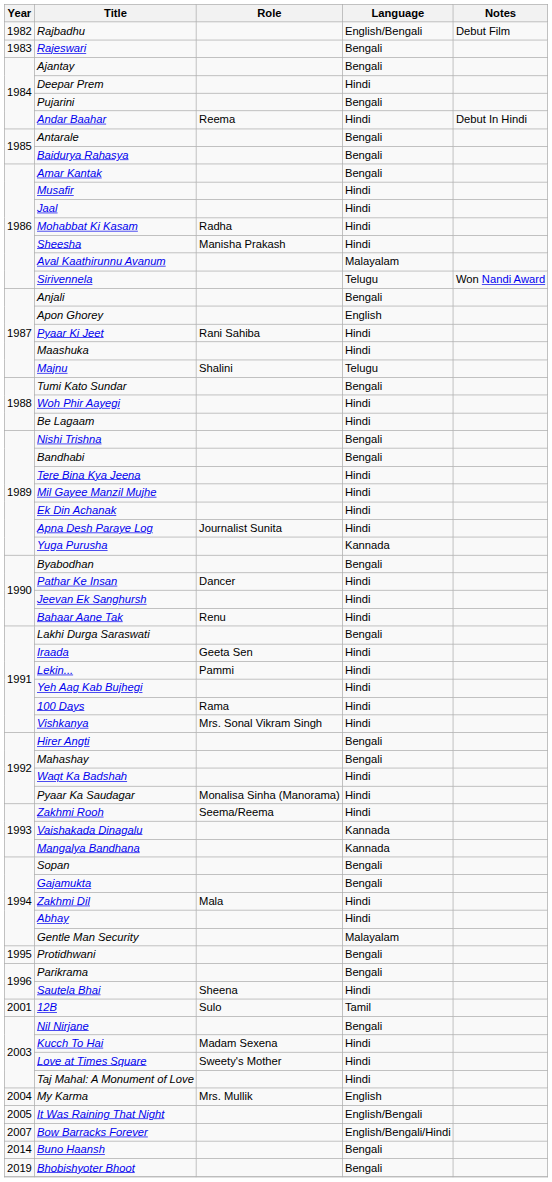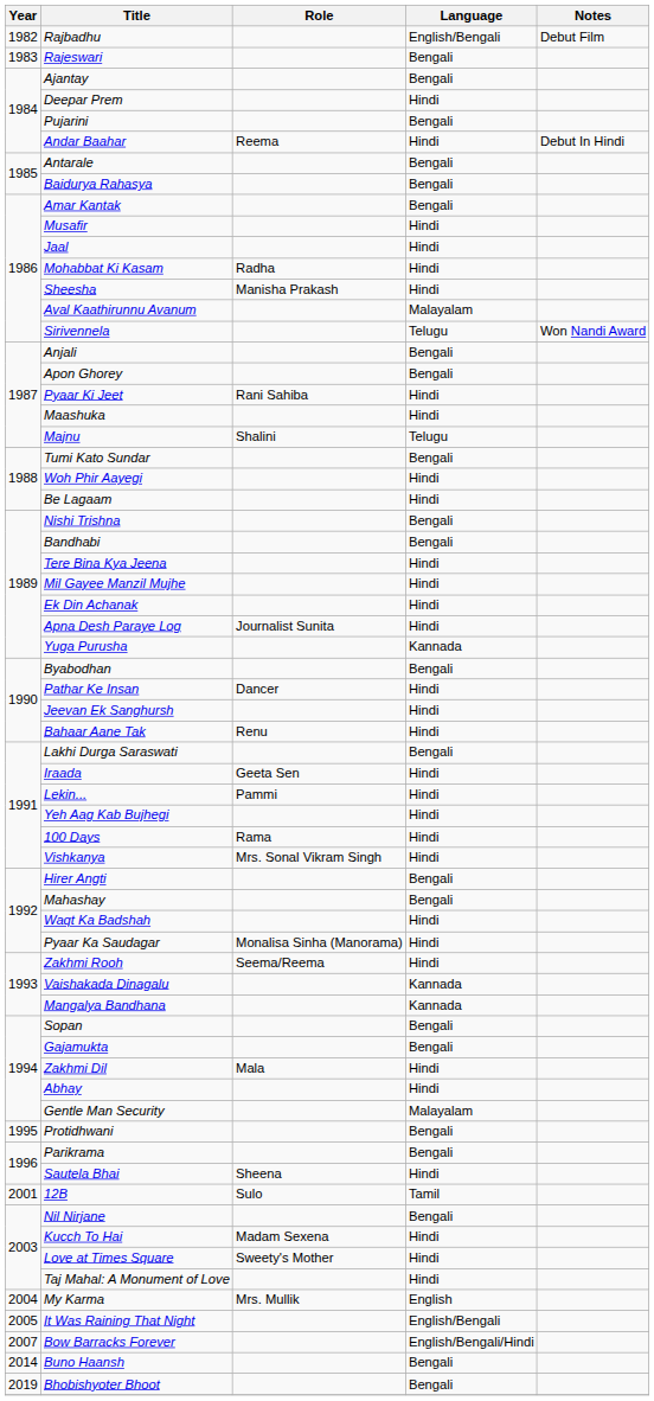 <table class="wikitable sortable">
 <tr>
 <th>Year</th>
 <th>Title</th>
 <th>Role</th>
 <th>Language</th>
 <th>Notes</th>
 </tr>
 <tr>
 <td>1982</td>
 <td><em>Rajbadhu</em></td>
 <td></td>
 <td>English/Bengali</td>
 <td>Debut Film</td>
 </tr>
 <tr>
 <td>1983</td>
 <td><em><a href='#'>Rajeswari</a></em></td>
 <td></td>
 <td>Bengali</td>
 <td></td>
 </tr>
 <tr>
 <td rowspan="4">1984</td>
 <td><em>Ajantay</em></td>
 <td></td>
 <td>Bengali</td>
 <td></td>
 </tr>
 <tr>
 <td><em>Deepar Prem</em></td>
 <td></td>
 <td>Hindi</td>
 <td></td>
 </tr>
 <tr>
 <td><em>Pujarini</em></td>
 <td></td>
 <td>Bengali</td>
 <td></td>
 </tr>
 <tr>
 <td><em><a href='#'>Andar Baahar</a></em></td>
 <td>Reema</td>
 <td>Hindi</td>
 <td>Debut In Hindi</td>
 </tr>
 <tr>
 <td rowspan="2">1985</td>
 <td><em>Antarale</em></td>
 <td></td>
 <td>Bengali</td>
 <td></td>
 </tr>
 <tr>
 <td><em><a href='#'>Baidurya Rahasya</a></em></td>
 <td></td>
 <td>Bengali</td>
 <td></td>
 </tr>
 <tr>
 <td rowspan="7">1986</td>
 <td><em><a href='#'>Amar Kantak</a></em></td>
 <td></td>
 <td>Bengali</td>
 <td></td>
 </tr>
 <tr>
 <td><em><a href='#'>Musafir</a></em></td>
 <td></td>
 <td>Hindi</td>
 <td></td>
 </tr>
 <tr>
 <td><em><a href='#'>Jaal</a></em></td>
 <td></td>
 <td>Hindi</td>
 <td></td>
 </tr>
 <tr>
 <td><em><a href='#'>Mohabbat Ki Kasam</a></em></td>
 <td>Radha</td>
 <td>Hindi</td>
 <td></td>
 </tr>
 <tr>
 <td><em><a href='#'>Sheesha</a></em></td>
 <td>Manisha Prakash</td>
 <td>Hindi</td>
 <td></td>
 </tr>
 <tr>
 <td><em><a href='#'>Aval Kaathirunnu Avanum</a></em></td>
 <td></td>
 <td>Malayalam</td>
 <td></td>
 </tr>
 <tr>
 <td><em><a href='#'>Sirivennela</a></em></td>
 <td></td>
 <td>Telugu</td>
 <td>Won <a href='#'>Nandi Award</a></td>
 </tr>
 <tr>
 <td rowspan="5">1987</td>
 <td><em>Anjali</em></td>
 <td></td>
 <td>Bengali</td>
 <td></td>
 </tr>
 <tr>
 <td><em>Apon Ghorey</em></td>
 <td></td>
-<td>English</td>
+<td>Bengali</td>
 <td></td>
 </tr>
 <tr>
 <td><em><a href='#'>Pyaar Ki Jeet</a></em></td>
 <td>Rani Sahiba</td>
 <td>Hindi</td>
 <td></td>
 </tr>
 <tr>
 <td><em>Maashuka</em></td>
 <td></td>
 <td>Hindi</td>
 <td></td>
 </tr>
 <tr>
 <td><em><a href='#'>Majnu</a></em></td>
 <td>Shalini</td>
 <td>Telugu</td>
 <td></td>
 </tr>
 <tr>
 <td rowspan="3">1988</td>
 <td><em>Tumi Kato Sundar</em></td>
 <td></td>
 <td>Bengali</td>
 <td></td>
 </tr>
 <tr>
 <td><em><a href='#'>Woh Phir Aayegi</a></em></td>
 <td></td>
 <td>Hindi</td>
 <td></td>
 </tr>
 <tr>
 <td><em>Be Lagaam</em></td>
 <td></td>
 <td>Hindi</td>
 <td></td>
 </tr>
 <tr>
 <td rowspan="7">1989</td>
 <td><em><a href='#'>Nishi Trishna</a></em></td>
 <td></td>
 <td>Bengali</td>
 <td></td>
 </tr>
 <tr>
 <td><em>Bandhabi</em></td>
 <td></td>
 <td>Bengali</td>
 <td></td>
 </tr>
 <tr>
 <td><em><a href='#'>Tere Bina Kya Jeena</a></em></td>
 <td></td>
 <td>Hindi</td>
 <td></td>
 </tr>
 <tr>
 <td><em><a href='#'>Mil Gayee Manzil Mujhe</a></em></td>
 <td></td>
 <td>Hindi</td>
 <td></td>
 </tr>
 <tr>
 <td><em><a href='#'>Ek Din Achanak</a></em></td>
 <td></td>
 <td>Hindi</td>
 <td></td>
 </tr>
 <tr>
 <td><em><a href='#'>Apna Desh Paraye Log</a></em></td>
 <td>Journalist Sunita</td>
 <td>Hindi</td>
 <td></td>
 </tr>
 <tr>
 <td><em><a href='#'>Yuga Purusha</a></em></td>
 <td></td>
 <td>Kannada</td>
 <td></td>
 </tr>
 <tr>
 <td rowspan="4">1990</td>
 <td><em>Byabodhan</em></td>
 <td></td>
 <td>Bengali</td>
 <td></td>
 </tr>
 <tr>
 <td><em><a href='#'>Pathar Ke Insan</a></em></td>
 <td>Dancer</td>
 <td>Hindi</td>
 <td></td>
 </tr>
 <tr>
 <td><em><a href='#'>Jeevan Ek Sanghursh</a></em></td>
 <td></td>
 <td>Hindi</td>
 <td></td>
 </tr>
 <tr>
 <td><em><a href='#'>Bahaar Aane Tak</a></em></td>
 <td>Renu</td>
 <td>Hindi</td>
 <td></td>
 </tr>
 <tr>
 <td rowspan="6">1991</td>
 <td><em>Lakhi Durga Saraswati</em></td>
 <td></td>
 <td>Bengali</td>
 <td></td>
 </tr>
 <tr>
 <td><em><a href='#'>Iraada</a></em></td>
 <td>Geeta Sen</td>
 <td>Hindi</td>
 <td></td>
 </tr>
 <tr>
 <td><em><a href='#'>Lekin...</a></em></td>
 <td>Pammi</td>
 <td>Hindi</td>
 <td></td>
 </tr>
 <tr>
 <td><em><a href='#'>Yeh Aag Kab Bujhegi</a></em></td>
 <td></td>
 <td>Hindi</td>
 <td></td>
 </tr>
 <tr>
 <td><em><a href='#'>100 Days</a></em></td>
 <td>Rama</td>
 <td>Hindi</td>
 <td></td>
 </tr>
 <tr>
 <td><em><a href='#'>Vishkanya</a></em></td>
 <td>Mrs. Sonal Vikram Singh</td>
 <td>Hindi</td>
 <td></td>
 </tr>
 <tr>
 <td rowspan="4">1992</td>
 <td><em><a href='#'>Hirer Angti</a></em></td>
 <td></td>
 <td>Bengali</td>
 <td></td>
 </tr>
 <tr>
 <td><em>Mahashay</em></td>
 <td></td>
 <td>Bengali</td>
 <td></td>
 </tr>
 <tr>
 <td><em><a href='#'>Waqt Ka Badshah</a></em></td>
 <td></td>
 <td>Hindi</td>
 <td></td>
 </tr>
 <tr>
 <td><em>Pyaar Ka Saudagar</em></td>
 <td>Monalisa Sinha (Manorama)</td>
 <td>Hindi</td>
 <td></td>
 </tr>
 <tr>
 <td rowspan="3">1993</td>
 <td><em><a href='#'>Zakhmi Rooh</a></em></td>
 <td>Seema/Reema</td>
 <td>Hindi</td>
 <td></td>
 </tr>
 <tr>
 <td><em><a href='#'>Vaishakada Dinagalu</a></em></td>
 <td></td>
 <td>Kannada</td>
 <td></td>
 </tr>
 <tr>
 <td><em><a href='#'>Mangalya Bandhana</a></em></td>
 <td></td>
 <td>Kannada</td>
 <td></td>
 </tr>
 <tr>
 <td rowspan="5">1994</td>
 <td><em>Sopan</em></td>
 <td></td>
 <td>Bengali</td>
 <td></td>
 </tr>
 <tr>
 <td><em><a href='#'>Gajamukta</a></em></td>
 <td></td>
 <td>Bengali</td>
 <td></td>
 </tr>
 <tr>
 <td><em><a href='#'>Zakhmi Dil</a></em></td>
 <td>Mala</td>
 <td>Hindi</td>
 <td></td>
 </tr>
 <tr>
 <td><em><a href='#'>Abhay</a></em></td>
 <td></td>
 <td>Hindi</td>
 <td></td>
 </tr>
 <tr>
 <td><em>Gentle Man Security </em></td>
 <td></td>
 <td>Malayalam</td>
 <td></td>
 </tr>
 <tr>
 <td>1995</td>
 <td><em>Protidhwani</em></td>
 <td></td>
 <td>Bengali</td>
 <td></td>
 </tr>
 <tr>
 <td rowspan="2">1996</td>
 <td><em>Parikrama</em></td>
 <td></td>
 <td>Bengali</td>
 <td></td>
 </tr>
 <tr>
 <td><em><a href='#'>Sautela Bhai</a></em></td>
 <td>Sheena</td>
 <td>Hindi</td>
 <td></td>
 </tr>
 <tr>
 <td>2001</td>
 <td><em><a href='#'>12B</a></em></td>
 <td>Sulo</td>
 <td>Tamil</td>
 <td></td>
 </tr>
 <tr>
 <td rowspan="4">2003</td>
 <td><em><a href='#'>Nil Nirjane</a></em></td>
 <td></td>
 <td>Bengali</td>
 <td></td>
 </tr>
 <tr>
 <td><em><a href='#'>Kucch To Hai</a></em></td>
 <td>Madam Sexena</td>
 <td>Hindi</td>
 <td></td>
 </tr>
 <tr>
 <td><em><a href='#'>Love at Times Square</a></em></td>
 <td>Sweety's Mother</td>
 <td>Hindi</td>
 <td></td>
 </tr>
 <tr>
 <td><em>Taj Mahal: A Monument of Love</em></td>
 <td></td>
 <td>Hindi</td>
 <td></td>
 </tr>
 <tr>
 <td>2004</td>
 <td><em>My Karma</em></td>
 <td>Mrs. Mullik</td>
 <td>English</td>
 <td></td>
 </tr>
 <tr>
 <td>2005</td>
 <td><em><a href='#'>It Was Raining That Night</a></em></td>
 <td></td>
 <td>English/Bengali</td>
 <td></td>
 </tr>
 <tr>
 <td>2007</td>
 <td><em><a href='#'>Bow Barracks Forever</a></em></td>
 <td></td>
 <td>English/Bengali/Hindi</td>
 <td></td>
 </tr>
 <tr>
 <td>2014</td>
 <td><em><a href='#'>Buno Haansh</a></em></td>
 <td></td>
 <td>Bengali</td>
 <td></td>
 </tr>
 <tr>
 <td>2019</td>
 <td><em><a href='#'>Bhobishyoter Bhoot</a></em></td>
 <td></td>
 <td>Bengali</td>
 <td></td>
 </tr>
 <tr>
 </tr>
 </table>
